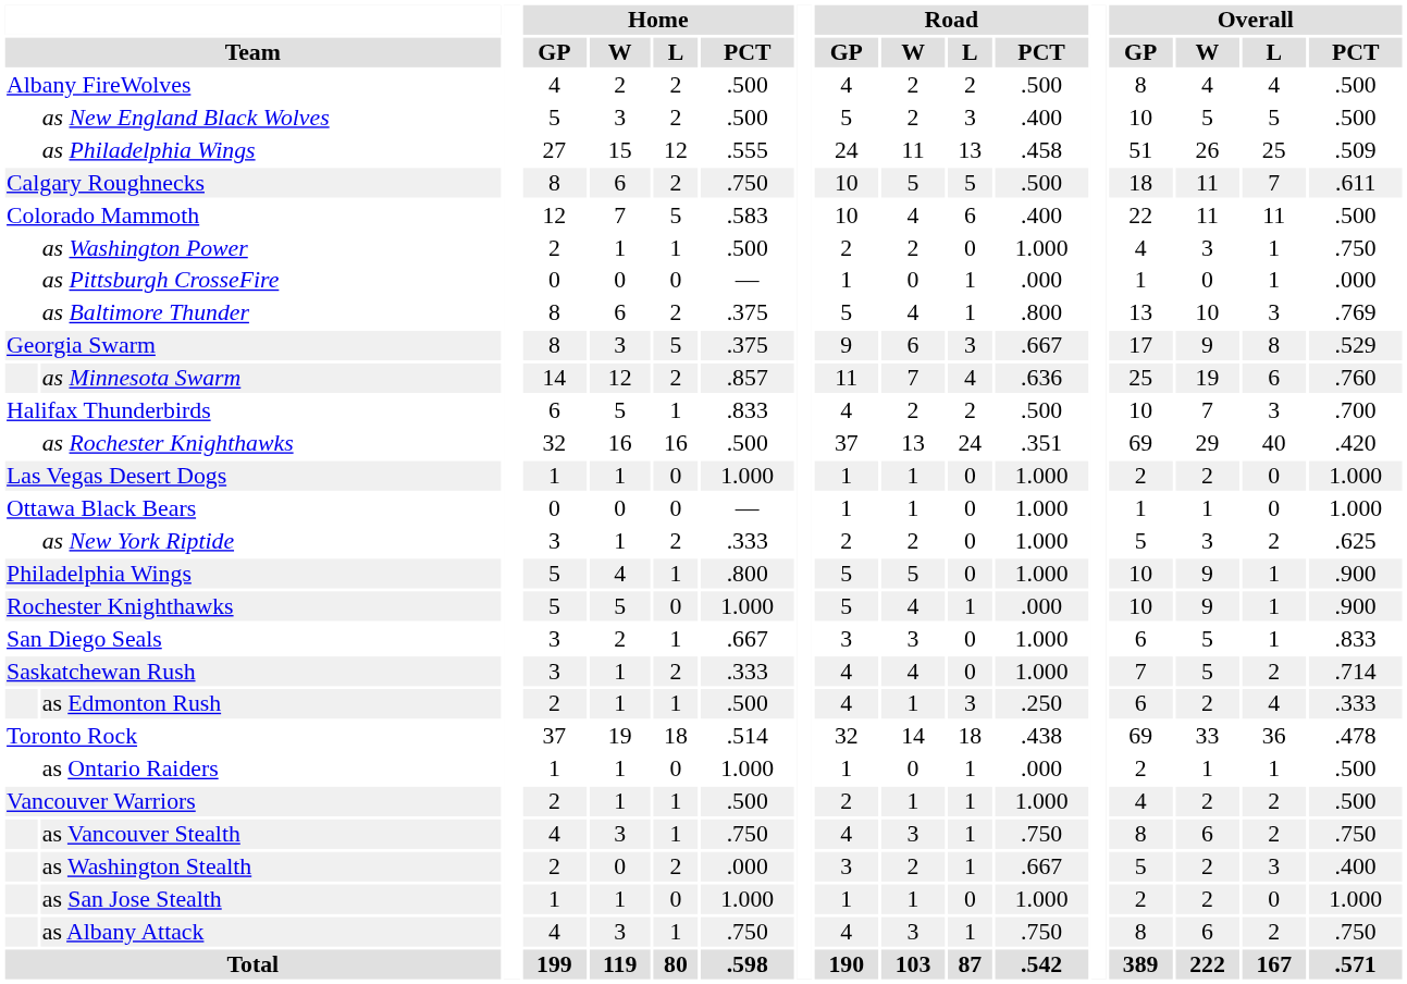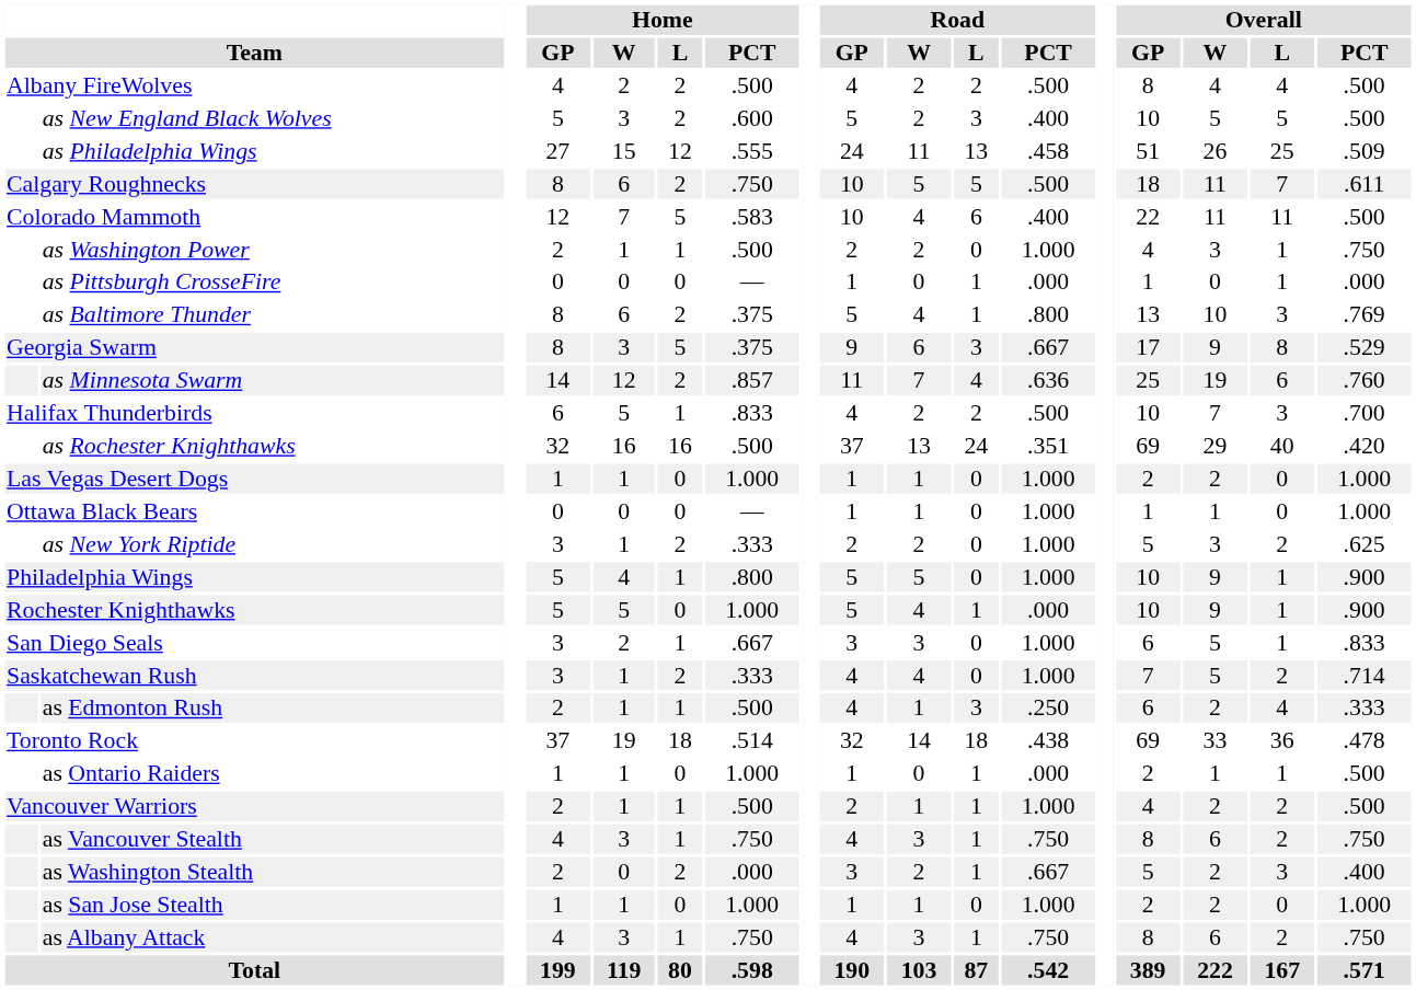 <table width="75%" style="text-align:center">
 <tr bgcolor="#e0e0e0">
 <th colspan="2" bgcolor="#ffffff"> </th>
 <th rowspan="99" bgcolor="#ffffff"> </th>
 <th colspan="4">Home</th>
 <th rowspan="99" bgcolor="#ffffff"> </th>
 <th colspan="4">Road</th>
 <th rowspan="99" bgcolor="#ffffff"> </th>
 <th colspan="4">Overall</th>
 </tr>
 <tr bgcolor="#e0e0e0">
 <th colspan="2">Team</th>
 <th>GP</th>
 <th>W</th>
 <th>L</th>
 <th>PCT</th>
 <th>GP</th>
 <th>W</th>
 <th>L</th>
 <th>PCT</th>
 <th>GP</th>
 <th>W</th>
 <th>L</th>
 <th>PCT</th>
 </tr>
 <tr>
 <td align="left" colspan="2"><a href='#'>Albany FireWolves</a></td>
 <td>4</td>
 <td>2</td>
 <td>2</td>
 <td>.500</td>
 <td>4</td>
 <td>2</td>
 <td>2</td>
 <td>.500</td>
 <td>8</td>
 <td>4</td>
 <td>4</td>
 <td>.500</td>
 </tr>
 <tr>
 <td width=20></td>
 <td align="left" colspan="2"><em>as <a href='#'>New England Black Wolves</a></em></td>
 <td>5</td>
 <td>3</td>
 <td>2</td>
-<td>.500</td>
+<td>.600</td>
 <td>5</td>
 <td>2</td>
 <td>3</td>
 <td>.400</td>
 <td>10</td>
 <td>5</td>
 <td>5</td>
 <td>.500</td>
 </tr>
 <tr>
 <td width=20></td>
 <td align="left"><em>as <a href='#'>Philadelphia Wings</a></em></td>
 <td>27</td>
 <td>15</td>
 <td>12</td>
 <td>.555</td>
 <td>24</td>
 <td>11</td>
 <td>13</td>
 <td>.458</td>
 <td>51</td>
 <td>26</td>
 <td>25</td>
 <td>.509</td>
 </tr>
 <tr bgcolor="#f0f0f0">
 <td align="left" colspan="2"><a href='#'>Calgary Roughnecks</a></td>
 <td>8</td>
 <td>6</td>
 <td>2</td>
 <td>.750</td>
 <td>10</td>
 <td>5</td>
 <td>5</td>
 <td>.500</td>
 <td>18</td>
 <td>11</td>
 <td>7</td>
 <td>.611</td>
 </tr>
 <tr>
 <td align="left" colspan="2"><a href='#'>Colorado Mammoth</a></td>
 <td>12</td>
 <td>7</td>
 <td>5</td>
 <td>.583</td>
 <td>10</td>
 <td>4</td>
 <td>6</td>
 <td>.400</td>
 <td>22</td>
 <td>11</td>
 <td>11</td>
 <td>.500</td>
 </tr>
 <tr>
 <td width=20></td>
 <td align="left"><em>as <a href='#'>Washington Power</a></em></td>
 <td>2</td>
 <td>1</td>
 <td>1</td>
 <td>.500</td>
 <td>2</td>
 <td>2</td>
 <td>0</td>
 <td>1.000</td>
 <td>4</td>
 <td>3</td>
 <td>1</td>
 <td>.750</td>
 </tr>
 <tr>
 <td width=20></td>
 <td align="left"><em>as <a href='#'>Pittsburgh CrosseFire</a></em></td>
 <td>0</td>
 <td>0</td>
 <td>0</td>
 <td>—</td>
 <td>1</td>
 <td>0</td>
 <td>1</td>
 <td>.000</td>
 <td>1</td>
 <td>0</td>
 <td>1</td>
 <td>.000</td>
 </tr>
 <tr>
 <td width=20></td>
 <td align="left"><em>as <a href='#'>Baltimore Thunder</a></em></td>
 <td>8</td>
 <td>6</td>
 <td>2</td>
 <td>.375</td>
 <td>5</td>
 <td>4</td>
 <td>1</td>
 <td>.800</td>
 <td>13</td>
 <td>10</td>
 <td>3</td>
 <td>.769</td>
 </tr>
 <tr bgcolor="#f0f0f0">
 <td align="left" colspan="2"><a href='#'>Georgia Swarm</a></td>
 <td>8</td>
 <td>3</td>
 <td>5</td>
 <td>.375</td>
 <td>9</td>
 <td>6</td>
 <td>3</td>
 <td>.667</td>
 <td>17</td>
 <td>9</td>
 <td>8</td>
 <td>.529</td>
 </tr>
 <tr bgcolor="#f0f0f0">
 <td width=20></td>
 <td align="left"><em>as <a href='#'>Minnesota Swarm</a></em></td>
 <td>14</td>
 <td>12</td>
 <td>2</td>
 <td>.857</td>
 <td>11</td>
 <td>7</td>
 <td>4</td>
 <td>.636</td>
 <td>25</td>
 <td>19</td>
 <td>6</td>
 <td>.760</td>
 </tr>
 <tr>
 <td align="left" colspan="2"><a href='#'>Halifax Thunderbirds</a></td>
 <td>6</td>
 <td>5</td>
 <td>1</td>
 <td>.833</td>
 <td>4</td>
 <td>2</td>
 <td>2</td>
 <td>.500</td>
 <td>10</td>
 <td>7</td>
 <td>3</td>
 <td>.700</td>
 </tr>
 <tr>
 <td width=20></td>
 <td align="left"><em>as <a href='#'>Rochester Knighthawks</a></em></td>
 <td>32</td>
 <td>16</td>
 <td>16</td>
 <td>.500</td>
 <td>37</td>
 <td>13</td>
 <td>24</td>
 <td>.351</td>
 <td>69</td>
 <td>29</td>
 <td>40</td>
 <td>.420</td>
 </tr>
 <tr bgcolor="#f0f0f0">
 <td align="left" colspan="2"><a href='#'>Las Vegas Desert Dogs</a></td>
 <td>1</td>
 <td>1</td>
 <td>0</td>
 <td>1.000</td>
 <td>1</td>
 <td>1</td>
 <td>0</td>
 <td>1.000</td>
 <td>2</td>
 <td>2</td>
 <td>0</td>
 <td>1.000</td>
 </tr>
 <tr>
 <td align="left" colspan="2"><a href='#'>Ottawa Black Bears</a></td>
 <td>0</td>
 <td>0</td>
 <td>0</td>
 <td>—</td>
 <td>1</td>
 <td>1</td>
 <td>0</td>
 <td>1.000</td>
 <td>1</td>
 <td>1</td>
 <td>0</td>
 <td>1.000</td>
 </tr>
 <tr>
 <td width=20></td>
 <td align="left"><em>as <a href='#'>New York Riptide</a></td>
 <td>3</td>
 <td>1</td>
 <td>2</td>
 <td>.333</td>
 <td>2</td>
 <td>2</td>
 <td>0</td>
 <td>1.000</td>
 <td>5</td>
 <td>3</td>
 <td>2</td>
 <td>.625</td>
 </tr>
 <tr bgcolor="#f0f0f0">
 <td align="left" colspan="2"><a href='#'>Philadelphia Wings</a></td>
 <td>5</td>
 <td>4</td>
 <td>1</td>
 <td>.800</td>
 <td>5</td>
 <td>5</td>
 <td>0</td>
 <td>1.000</td>
 <td>10</td>
 <td>9</td>
 <td>1</td>
 <td>.900</td>
 </tr>
 <tr bgcolor="#f0f0f0">
 <td align="left" colspan="2"><a href='#'>Rochester Knighthawks</a></td>
 <td>5</td>
 <td>5</td>
 <td>0</td>
 <td>1.000</td>
 <td>5</td>
 <td>4</td>
 <td>1</td>
 <td>.000</td>
 <td>10</td>
 <td>9</td>
 <td>1</td>
 <td>.900</td>
 </tr>
 <tr>
 <td align="left" colspan="2"><a href='#'>San Diego Seals</a></td>
 <td>3</td>
 <td>2</td>
 <td>1</td>
 <td>.667</td>
 <td>3</td>
 <td>3</td>
 <td>0</td>
 <td>1.000</td>
 <td>6</td>
 <td>5</td>
 <td>1</td>
 <td>.833</td>
 </tr>
 <tr bgcolor="#f0f0f0">
 <td align="left" colspan="2"><a href='#'>Saskatchewan Rush</a></td>
 <td>3</td>
 <td>1</td>
 <td>2</td>
 <td>.333</td>
 <td>4</td>
 <td>4</td>
 <td>0</td>
 <td>1.000</td>
 <td>7</td>
 <td>5</td>
 <td>2</td>
 <td>.714</td>
 </tr>
 <tr bgcolor="#f0f0f0">
 <td width=20></td>
 <td align="left"></em>as <a href='#'>Edmonton Rush</a><em></td>
 <td>2</td>
 <td>1</td>
 <td>1</td>
 <td>.500</td>
 <td>4</td>
 <td>1</td>
 <td>3</td>
 <td>.250</td>
 <td>6</td>
 <td>2</td>
 <td>4</td>
 <td>.333</td>
 </tr>
 <tr>
 <td align="left" colspan="2"><a href='#'>Toronto Rock</a></td>
 <td>37</td>
 <td>19</td>
 <td>18</td>
 <td>.514</td>
 <td>32</td>
 <td>14</td>
 <td>18</td>
 <td>.438</td>
 <td>69</td>
 <td>33</td>
 <td>36</td>
 <td>.478</td>
 </tr>
 <tr>
 <td width=20></td>
 <td align="left"></em>as <a href='#'>Ontario Raiders</a><em></td>
 <td>1</td>
 <td>1</td>
 <td>0</td>
 <td>1.000</td>
 <td>1</td>
 <td>0</td>
 <td>1</td>
 <td>.000</td>
 <td>2</td>
 <td>1</td>
 <td>1</td>
 <td>.500</td>
 </tr>
 <tr bgcolor="#f0f0f0">
 <td align="left" colspan="2"><a href='#'>Vancouver Warriors</a></td>
 <td>2</td>
 <td>1</td>
 <td>1</td>
 <td>.500</td>
 <td>2</td>
 <td>1</td>
 <td>1</td>
 <td>1.000</td>
 <td>4</td>
 <td>2</td>
 <td>2</td>
 <td>.500</td>
 </tr>
 <tr bgcolor="#f0f0f0">
 <td width=20></td>
 <td align="left"></em>as <a href='#'>Vancouver Stealth</a><em></td>
 <td>4</td>
 <td>3</td>
 <td>1</td>
 <td>.750</td>
 <td>4</td>
 <td>3</td>
 <td>1</td>
 <td>.750</td>
 <td>8</td>
 <td>6</td>
 <td>2</td>
 <td>.750</td>
 </tr>
 <tr bgcolor="#f0f0f0">
 <td width=20></td>
 <td align="left"></em>as <a href='#'>Washington Stealth</a><em></td>
 <td>2</td>
 <td>0</td>
 <td>2</td>
 <td>.000</td>
 <td>3</td>
 <td>2</td>
 <td>1</td>
 <td>.667</td>
 <td>5</td>
 <td>2</td>
 <td>3</td>
 <td>.400</td>
 </tr>
 <tr bgcolor="#f0f0f0">
 <td width=20></td>
 <td align="left"></em>as <a href='#'>San Jose Stealth</a><em></td>
 <td>1</td>
 <td>1</td>
 <td>0</td>
 <td>1.000</td>
 <td>1</td>
 <td>1</td>
 <td>0</td>
 <td>1.000</td>
 <td>2</td>
 <td>2</td>
 <td>0</td>
 <td>1.000</td>
 </tr>
 <tr bgcolor="#f0f0f0">
 <td width=20></td>
 <td align="left"></em>as <a href='#'>Albany Attack</a><em></td>
 <td>4</td>
 <td>3</td>
 <td>1</td>
 <td>.750</td>
 <td>4</td>
 <td>3</td>
 <td>1</td>
 <td>.750</td>
 <td>8</td>
 <td>6</td>
 <td>2</td>
 <td>.750</td>
 </tr>
 <tr bgcolor="#e0e0e0">
 <th colspan="2">Total</th>
 <th>199</th>
 <th>119</th>
 <th>80</th>
 <th>.598</th>
 <th>190</th>
 <th>103</th>
 <th>87</th>
 <th>.542</th>
 <th>389</th>
 <th>222</th>
 <th>167</th>
 <th>.571</th>
 </tr>
 </table>
